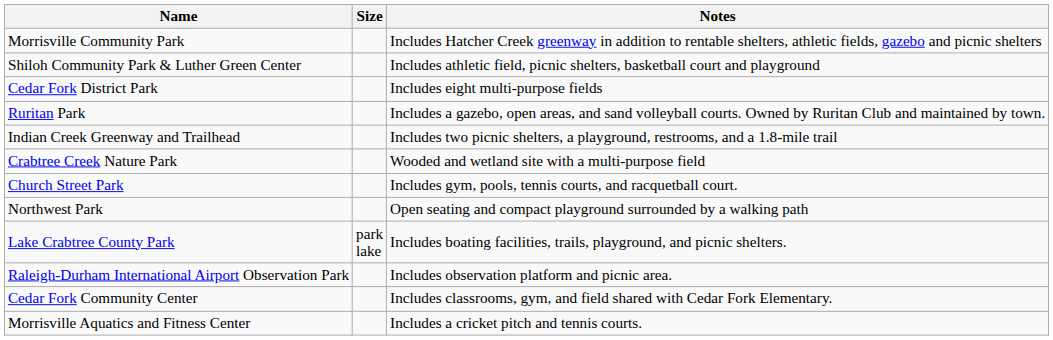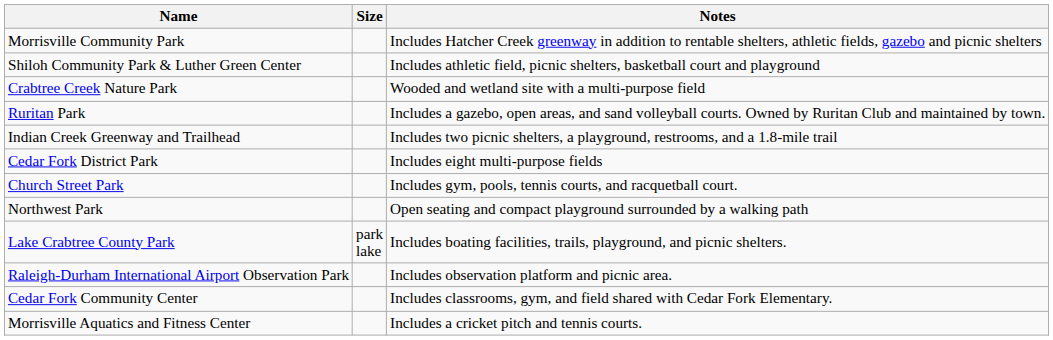 <table class="wikitable sortable">
 <tr>
 <th>Name</th>
 <th>Size</th>
 <th>Notes</th>
 </tr>
 <tr>
 <td>Morrisville Community Park</td>
 <td></td>
 <td>Includes Hatcher Creek <a href='#'>greenway</a> in addition to rentable shelters, athletic fields, <a href='#'>gazebo</a> and picnic shelters</td>
 </tr>
 <tr>
 <td>Shiloh Community Park & Luther Green Center</td>
 <td></td>
 <td>Includes athletic field, picnic shelters, basketball court and playground</td>
 </tr>
 <tr>
-<td><a href='#'>Cedar Fork</a> District Park</td>
+<td><a href='#'>Crabtree Creek</a> Nature Park</td>
 <td></td>
-<td>Includes eight multi-purpose fields</td>
+<td>Wooded and wetland site with a multi-purpose field</td>
 </tr>
 <tr>
 <td><a href='#'>Ruritan</a> Park</td>
 <td></td>
 <td>Includes a gazebo, open areas, and sand volleyball courts. Owned by Ruritan Club and maintained by town.</td>
 </tr>
 <tr>
 <td>Indian Creek Greenway and Trailhead</td>
 <td></td>
 <td>Includes two picnic shelters, a playground, restrooms, and a 1.8-mile trail</td>
 </tr>
 <tr>
-<td><a href='#'>Crabtree Creek</a> Nature Park</td>
+<td><a href='#'>Cedar Fork</a> District Park</td>
 <td></td>
-<td>Wooded and wetland site with a multi-purpose field</td>
+<td>Includes eight multi-purpose fields</td>
 </tr>
 <tr>
 <td><a href='#'>Church Street Park</a></td>
 <td></td>
 <td>Includes gym, pools, tennis courts, and racquetball court.</td>
 </tr>
 <tr>
 <td>Northwest Park</td>
 <td></td>
 <td>Open seating and compact playground surrounded by a walking path</td>
 </tr>
 <tr>
 <td><a href='#'>Lake Crabtree County Park</a></td>
 <td> park<br> lake</td>
 <td>Includes boating facilities, trails, playground, and picnic shelters.</td>
 </tr>
 <tr>
 <td><a href='#'>Raleigh-Durham International Airport</a> Observation Park</td>
 <td></td>
 <td>Includes observation platform and picnic area. </td>
 </tr>
 <tr>
 <td><a href='#'>Cedar Fork</a> Community Center</td>
 <td></td>
 <td>Includes classrooms, gym, and field shared with Cedar Fork Elementary.</td>
 </tr>
 <tr>
 <td>Morrisville Aquatics and Fitness Center</td>
 <td></td>
 <td>Includes a cricket pitch and tennis courts.</td>
 </tr>
 </table>
